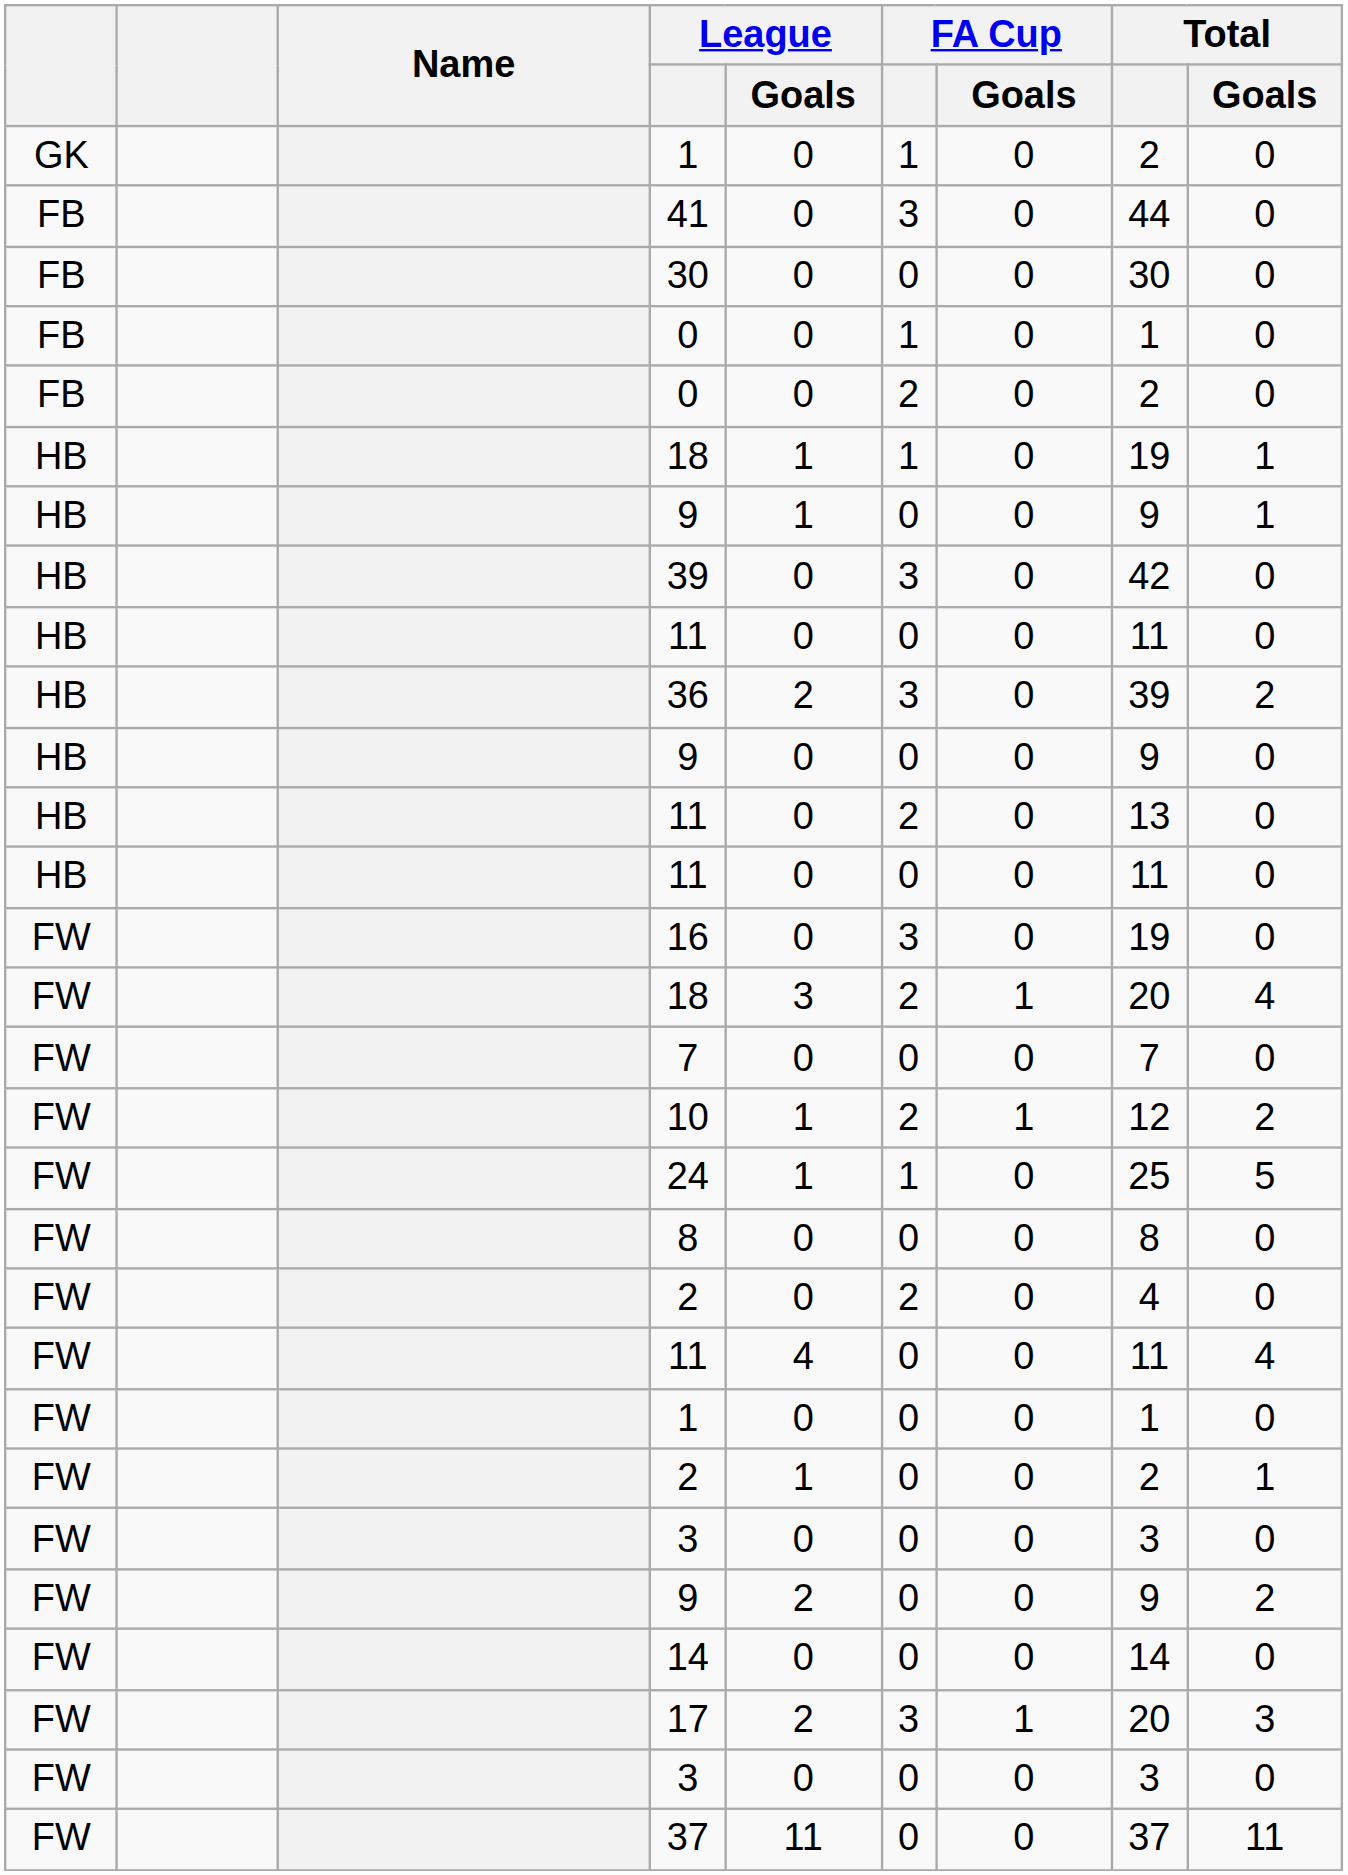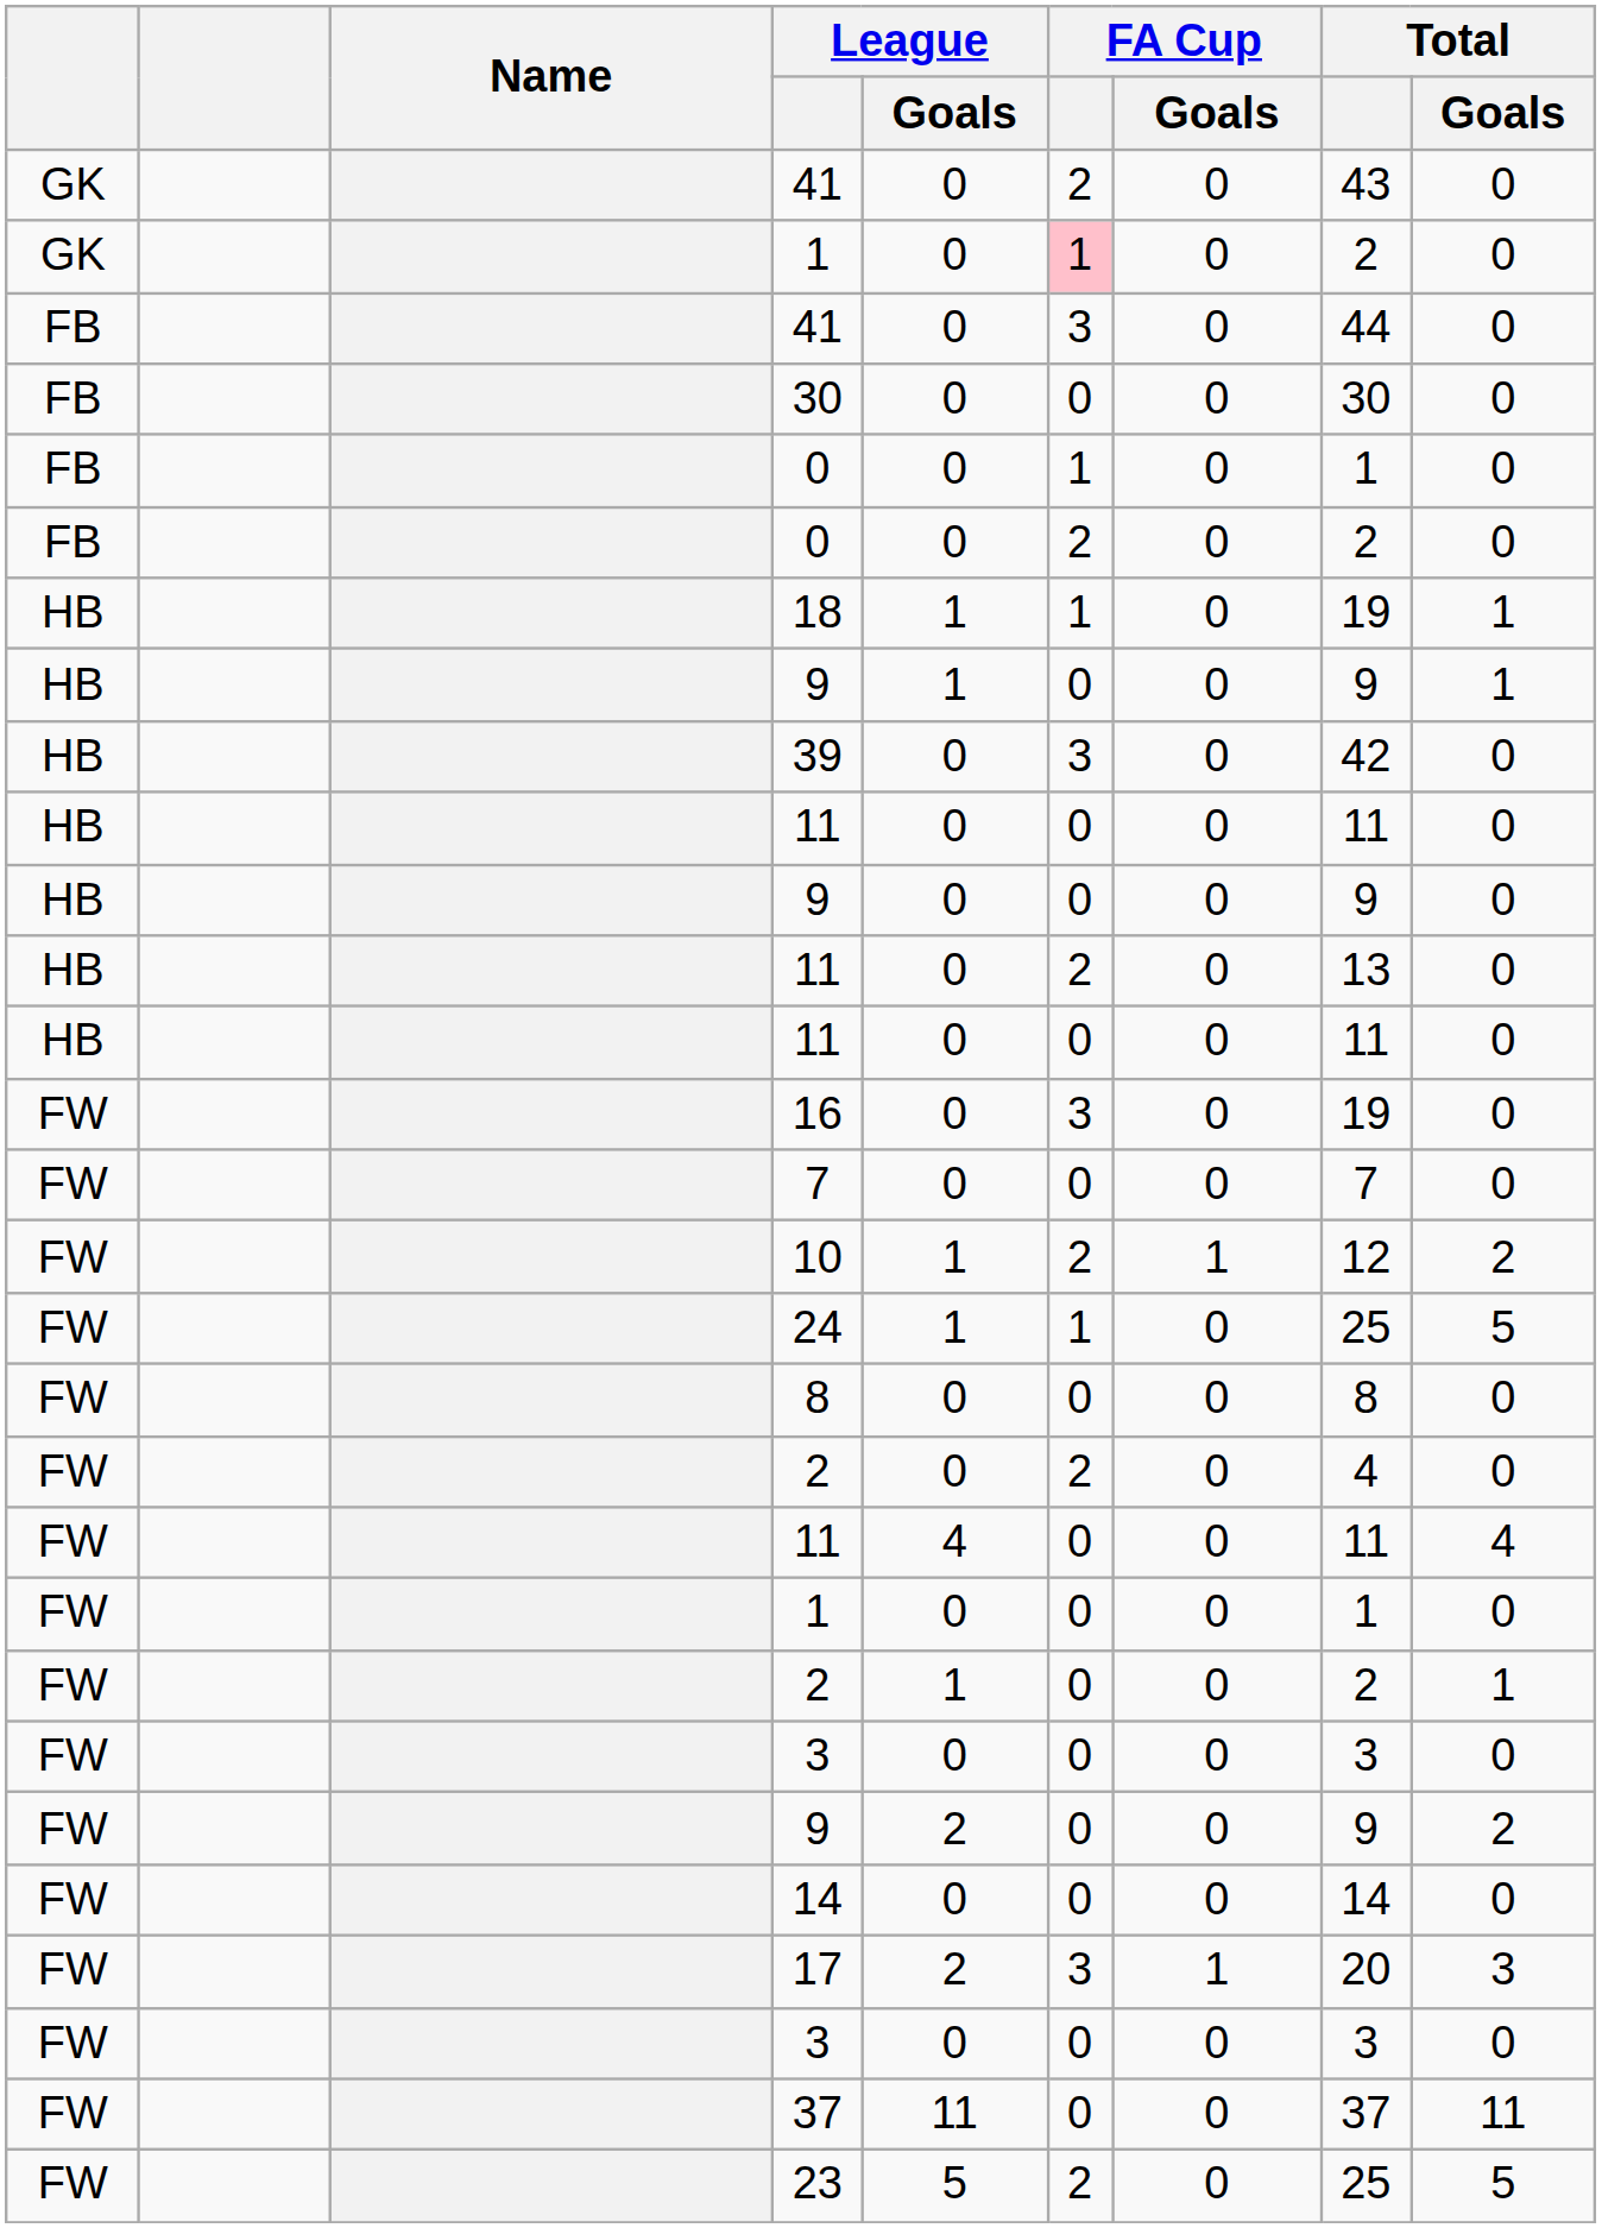 <table class="wikitable sortable plainrowheaders" style="text-align:center;">
 <tr>
 <th rowspan="2" scope="col" width="40"></th>
 <th rowspan="2" scope="col" width="60"></th>
 <th rowspan="2" scope="col" width="150" scope=col>Name</th>
 <th colspan="2" width="90"><a href='#'>League</a></th>
 <th colspan="2" width="90"><a href='#'>FA Cup</a></th>
 <th colspan="2" width="90">Total</th>
 </tr>
 <tr>
 <th scope="col"></th>
 <th scope="col">Goals</th>
 <th scope="col"></th>
 <th scope="col">Goals</th>
 <th scope="col"></th>
 <th scope="col">Goals</th>
 </tr>
 <tr>
 <td data-sort-value=1>GK</td>
 <td></td>
 <th scope="row"></th>
+<td>41</td>
+<td>0</td>
+<td>2</td>
+<td>0</td>
+<td>43</td>
+<td>0</td>
+</tr>
+<tr>
+<td data-sort-value=1>GK</td>
+<td></td>
+<th scope="row"></th>
 <td>1</td>
 <td>0</td>
-<td>1</td>
+<td style="background: pink;">1</td>
 <td>0</td>
 <td>2</td>
 <td>0</td>
 </tr>
 <tr>
 <td data-sort-value=2>FB</td>
 <td></td>
 <th scope="row"></th>
 <td>41</td>
 <td>0</td>
 <td>3</td>
 <td>0</td>
 <td>44</td>
 <td>0</td>
 </tr>
 <tr>
 <td data-sort-value=2>FB</td>
 <td></td>
 <th scope="row"></th>
 <td>30</td>
 <td>0</td>
 <td>0</td>
 <td>0</td>
 <td>30</td>
 <td>0</td>
 </tr>
 <tr>
 <td data-sort-value=2>FB</td>
 <td></td>
 <th scope="row"> </th>
 <td>0</td>
 <td>0</td>
 <td>1</td>
 <td>0</td>
 <td>1</td>
 <td>0</td>
 </tr>
 <tr>
 <td data-sort-value=2>FB</td>
 <td></td>
 <th scope="row"></th>
 <td>0</td>
 <td>0</td>
 <td>2</td>
 <td>0</td>
 <td>2</td>
 <td>0</td>
 </tr>
 <tr>
 <td data-sort-value=3>HB</td>
 <td></td>
 <th scope="row"></th>
 <td>18</td>
 <td>1</td>
 <td>1</td>
 <td>0</td>
 <td>19</td>
 <td>1</td>
 </tr>
 <tr>
 <td data-sort-value=3>HB</td>
 <td></td>
 <th scope="row"></th>
 <td>9</td>
 <td>1</td>
 <td>0</td>
 <td>0</td>
 <td>9</td>
 <td>1</td>
 </tr>
 <tr>
 <td data-sort-value=3>HB</td>
 <td></td>
 <th scope="row"></th>
 <td>39</td>
 <td>0</td>
 <td>3</td>
 <td>0</td>
 <td>42</td>
 <td>0</td>
 </tr>
 <tr>
 <td data-sort-value=3>HB</td>
 <td></td>
 <th scope="row"></th>
 <td>11</td>
 <td>0</td>
 <td>0</td>
 <td>0</td>
 <td>11</td>
 <td>0</td>
 </tr>
 <tr>
 <td data-sort-value=3>HB</td>
 <td></td>
 <th scope="row"></th>
-<td>36</td>
-<td>2</td>
-<td>3</td>
-<td>0</td>
-<td>39</td>
-<td>2</td>
-</tr>
-<tr>
-<td data-sort-value=3>HB</td>
-<td></td>
-<th scope="row"></th>
 <td>9</td>
 <td>0</td>
 <td>0</td>
 <td>0</td>
 <td>9</td>
 <td>0</td>
 </tr>
 <tr>
 <td data-sort-value=3>HB</td>
 <td></td>
 <th scope="row"></th>
 <td>11</td>
 <td>0</td>
 <td>2</td>
 <td>0</td>
 <td>13</td>
 <td>0</td>
 </tr>
 <tr>
 <td data-sort-value=3>HB</td>
 <td></td>
 <th scope="row"> </th>
 <td>11</td>
 <td>0</td>
 <td>0</td>
 <td>0</td>
 <td>11</td>
 <td>0</td>
 </tr>
 <tr>
 <td data-sort-value=4>FW</td>
 <td></td>
 <th scope="row"></th>
 <td>16</td>
 <td>0</td>
 <td>3</td>
 <td>0</td>
 <td>19</td>
 <td>0</td>
-</tr>
-<tr>
-<td data-sort-value=4>FW</td>
-<td></td>
-<th scope="row"> </th>
-<td>18</td>
-<td>3</td>
-<td>2</td>
-<td>1</td>
-<td>20</td>
-<td>4</td>
 </tr>
 <tr>
 <td data-sort-value=4>FW</td>
 <td></td>
 <th scope="row"></th>
 <td>7</td>
 <td>0</td>
 <td>0</td>
 <td>0</td>
 <td>7</td>
 <td>0</td>
 </tr>
 <tr>
 <td data-sort-value=4>FW</td>
 <td></td>
 <th scope="row"></th>
 <td>10</td>
 <td>1</td>
 <td>2</td>
 <td>1</td>
 <td>12</td>
 <td>2</td>
 </tr>
 <tr>
 <td data-sort-value=4>FW</td>
 <td></td>
 <th scope="row"> </th>
 <td>24</td>
 <td>1</td>
 <td>1</td>
 <td>0</td>
 <td>25</td>
 <td>5</td>
 </tr>
 <tr>
 <td data-sort-value=4>FW</td>
 <td></td>
 <th scope="row"> </th>
 <td>8</td>
 <td>0</td>
 <td>0</td>
 <td>0</td>
 <td>8</td>
 <td>0</td>
 </tr>
 <tr>
 <td data-sort-value=4>FW</td>
 <td></td>
 <th scope="row"></th>
 <td>2</td>
 <td>0</td>
 <td>2</td>
 <td>0</td>
 <td>4</td>
 <td>0</td>
 </tr>
 <tr>
 <td data-sort-value=4>FW</td>
 <td></td>
 <th scope="row"> </th>
 <td>11</td>
 <td>4</td>
 <td>0</td>
 <td>0</td>
 <td>11</td>
 <td>4</td>
 </tr>
 <tr>
 <td data-sort-value=4>FW</td>
 <td></td>
 <th scope="row"> </th>
 <td>1</td>
 <td>0</td>
 <td>0</td>
 <td>0</td>
 <td>1</td>
 <td>0</td>
 </tr>
 <tr>
 <td data-sort-value=4>FW</td>
 <td></td>
 <th scope="row"></th>
 <td>2</td>
 <td>1</td>
 <td>0</td>
 <td>0</td>
 <td>2</td>
 <td>1</td>
 </tr>
 <tr>
 <td data-sort-value=4>FW</td>
 <td></td>
 <th scope="row"></th>
 <td>3</td>
 <td>0</td>
 <td>0</td>
 <td>0</td>
 <td>3</td>
 <td>0</td>
 </tr>
 <tr>
 <td data-sort-value=4>FW</td>
 <td></td>
 <th scope="row"></th>
 <td>9</td>
 <td>2</td>
 <td>0</td>
 <td>0</td>
 <td>9</td>
 <td>2</td>
 </tr>
 <tr>
 <td data-sort-value=4>FW</td>
 <td></td>
 <th scope="row"></th>
 <td>14</td>
 <td>0</td>
 <td>0</td>
 <td>0</td>
 <td>14</td>
 <td>0</td>
 </tr>
 <tr>
 <td data-sort-value=4>FW</td>
 <td></td>
 <th scope="row"></th>
 <td>17</td>
 <td>2</td>
 <td>3</td>
 <td>1</td>
 <td>20</td>
 <td>3</td>
 </tr>
 <tr>
 <td data-sort-value=4>FW</td>
 <td></td>
 <th scope="row"></th>
 <td>3</td>
 <td>0</td>
 <td>0</td>
 <td>0</td>
 <td>3</td>
 <td>0</td>
 </tr>
 <tr>
 <td data-sort-value=4>FW</td>
 <td></td>
 <th scope="row"></th>
 <td>37</td>
 <td>11</td>
 <td>0</td>
 <td>0</td>
 <td>37</td>
 <td>11</td>
 </tr>
+<tr>
+<td data-sort-value=4>FW</td>
+<td></td>
+<th scope="row"></th>
+<td>23</td>
+<td>5</td>
+<td>2</td>
+<td>0</td>
+<td>25</td>
+<td>5</td>
+</tr>
 </table>
